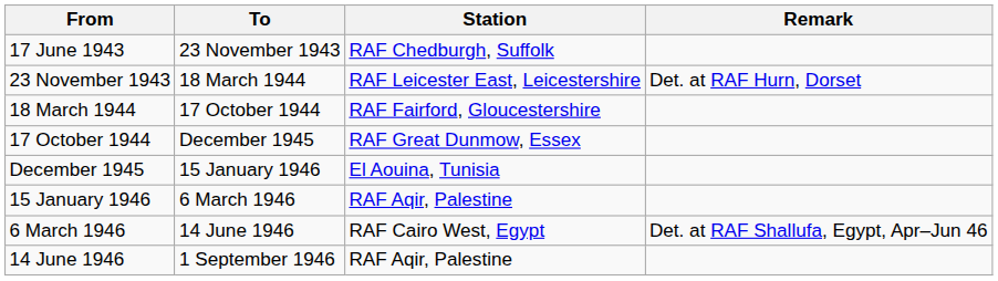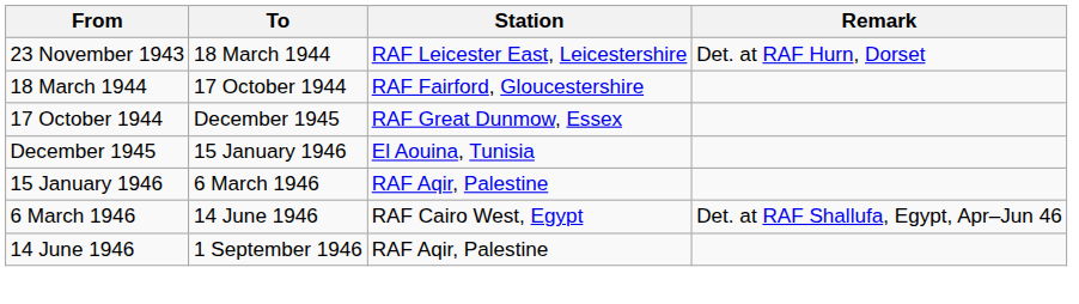 <table class="wikitable">
 <tr>
 <th>From</th>
 <th>To</th>
 <th>Station</th>
 <th>Remark</th>
-</tr>
-<tr>
-<td>17 June 1943</td>
-<td>23 November 1943</td>
-<td><a href='#'>RAF Chedburgh</a>, <a href='#'>Suffolk</a></td>
-<td></td>
 </tr>
 <tr>
 <td>23 November 1943</td>
 <td>18 March 1944</td>
 <td><a href='#'>RAF Leicester East</a>, <a href='#'>Leicestershire</a></td>
 <td>Det. at <a href='#'>RAF Hurn</a>, <a href='#'>Dorset</a></td>
 </tr>
 <tr>
 <td>18 March 1944</td>
 <td>17 October 1944</td>
 <td><a href='#'>RAF Fairford</a>, <a href='#'>Gloucestershire</a></td>
 <td></td>
 </tr>
 <tr>
 <td>17 October 1944</td>
 <td>December 1945</td>
 <td><a href='#'>RAF Great Dunmow</a>, <a href='#'>Essex</a></td>
 <td></td>
 </tr>
 <tr>
 <td>December 1945</td>
 <td>15 January 1946</td>
 <td><a href='#'>El Aouina</a>, <a href='#'>Tunisia</a></td>
 <td></td>
 </tr>
 <tr>
 <td>15 January 1946</td>
 <td>6 March 1946</td>
 <td><a href='#'>RAF Aqir</a>, <a href='#'>Palestine</a></td>
 <td></td>
 </tr>
 <tr>
 <td>6 March 1946</td>
 <td>14 June 1946</td>
 <td>RAF Cairo West, <a href='#'>Egypt</a></td>
 <td>Det. at <a href='#'>RAF Shallufa</a>, Egypt, Apr–Jun 46</td>
 </tr>
 <tr>
 <td>14 June 1946</td>
 <td>1 September 1946</td>
 <td>RAF Aqir, Palestine</td>
 <td></td>
 </tr>
 </table>
